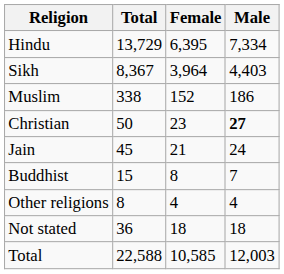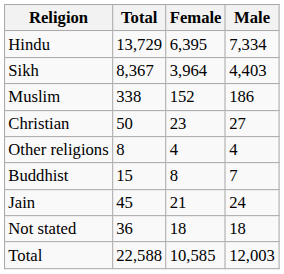 <table class="wikitable sortable">
 <tr>
 <th>Religion</th>
 <th>Total</th>
 <th>Female</th>
 <th>Male</th>
 </tr>
 <tr>
 <td>Hindu</td>
 <td>13,729</td>
 <td>6,395</td>
 <td>7,334</td>
 </tr>
 <tr>
 <td>Sikh</td>
 <td>8,367</td>
 <td>3,964</td>
 <td>4,403</td>
 </tr>
 <tr>
 <td>Muslim</td>
 <td>338</td>
 <td>152</td>
 <td>186</td>
 </tr>
 <tr>
 <td>Christian</td>
 <td>50</td>
 <td>23</td>
-<td><strong>27</strong></td>
+<td>27</td>
 </tr>
 <tr>
-<td>Jain</td>
-<td>45</td>
-<td>21</td>
-<td>24</td>
+<td>Other religions</td>
+<td>8</td>
+<td>4</td>
+<td>4</td>
 </tr>
 <tr>
 <td>Buddhist</td>
 <td>15</td>
 <td>8</td>
 <td>7</td>
 </tr>
 <tr>
-<td>Other religions</td>
-<td>8</td>
-<td>4</td>
-<td>4</td>
+<td>Jain</td>
+<td>45</td>
+<td>21</td>
+<td>24</td>
 </tr>
 <tr>
 <td>Not stated</td>
 <td>36</td>
 <td>18</td>
 <td>18</td>
 </tr>
 <tr>
 <td>Total</td>
 <td>22,588</td>
 <td>10,585</td>
 <td>12,003</td>
 </tr>
 </table>
